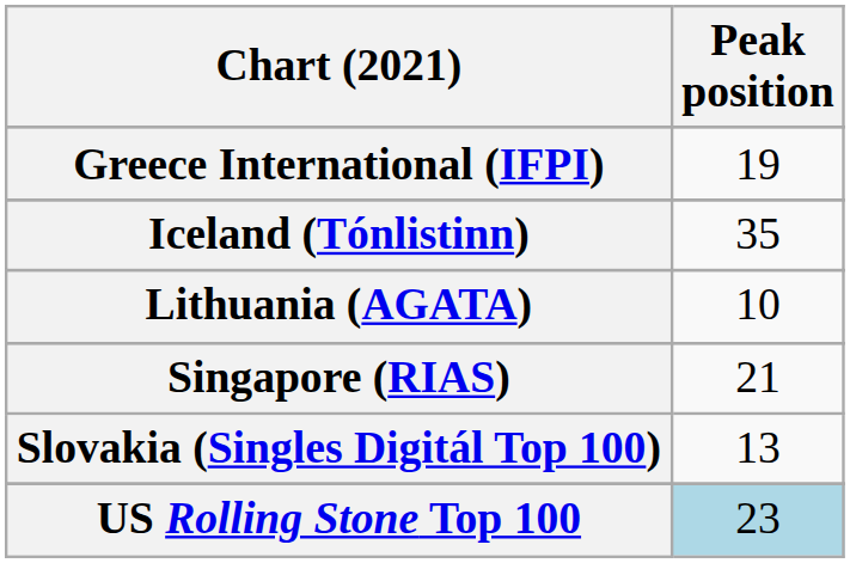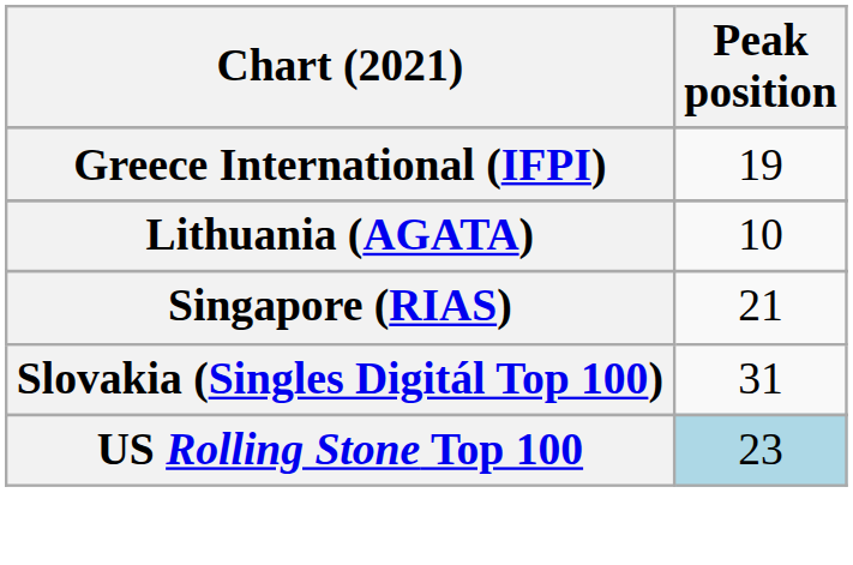 <table class="wikitable sortable plainrowheaders" style="text-align:center">
 <tr>
 <th scope="col">Chart (2021)</th>
 <th scope="col">Peak<br>position</th>
 </tr>
 <tr |name=CAN>
 </tr>
 <tr>
 </tr>
 <tr>
 </tr>
 <tr>
 </tr>
 <tr>
 </tr>
 <tr>
 </tr>
 <tr>
 </tr>
 <tr>
 </tr>
 <tr>
 </tr>
 <tr>
 <th scope="row">Greece International (<a href='#'>IFPI</a>)</th>
 <td>19</td>
 </tr>
 <tr>
 </tr>
 <tr>
-<th scope="row">Iceland (<a href='#'>Tónlistinn</a>)</th>
-<td>35</td>
-</tr>
-<tr>
 </tr>
 <tr>
 <th scope="row">Lithuania (<a href='#'>AGATA</a>)</th>
 <td>10</td>
 </tr>
 <tr>
 </tr>
 <tr>
 </tr>
 <tr>
 </tr>
 <tr>
 </tr>
 <tr>
 <th scope="row">Singapore (<a href='#'>RIAS</a>)</th>
 <td>21</td>
 </tr>
 <tr>
 <th scope="row">Slovakia (<a href='#'>Singles Digitál Top 100</a>)</th>
-<td>13</td>
+<td>31</td>
 </tr>
 <tr>
 </tr>
 <tr>
 </tr>
 <tr>
 </tr>
 <tr>
 </tr>
 <tr>
 </tr>
 <tr>
 </tr>
 <tr>
 </tr>
 <tr>
 <th scope="row">US <a href='#'><em>Rolling Stone</em> Top 100</a></th>
 <td style="background: lightblue;">23</td>
 </tr>
 </table>
